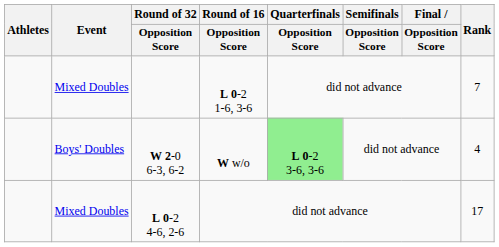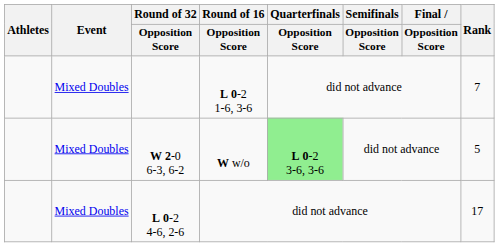 <table class=wikitable style="font-size:90%">
 <tr>
 <th rowspan="2">Athletes</th>
 <th rowspan="2">Event</th>
 <th>Round of 32</th>
 <th>Round of 16</th>
 <th>Quarterfinals</th>
 <th>Semifinals</th>
 <th>Final / </th>
 <th rowspan=2>Rank</th>
 </tr>
 <tr style="font-size:95%">
 <th>Opposition<br>Score</th>
 <th>Opposition<br>Score</th>
 <th>Opposition<br>Score</th>
 <th>Opposition<br>Score</th>
 <th>Opposition<br>Score</th>
 </tr>
 <tr align=center>
 <td align=left><br></td>
 <td align=left><a href='#'>Mixed Doubles</a></td>
 <td></td>
 <td><br><br><strong>L</strong> <strong>0</strong>-2 <br> 1-6, 3-6</td>
 <td colspan=3>did not advance</td>
 <td>7</td>
 </tr>
 <tr align=center>
 <td align=left><br></td>
-<td align=left><a href='#'>Boys' Doubles</a></td>
+<td align=left><a href='#'>Mixed Doubles</a></td>
 <td><br><br><strong>W</strong> <strong>2</strong>-0 <br> 6-3, 6-2</td>
 <td><br><br><strong>W</strong> w/o</td>
 <td style="background: lightgreen;"><br><br><strong>L</strong> <strong>0</strong>-2 <br> 3-6, 3-6</td>
 <td colspan=2>did not advance</td>
-<td>4</td>
+<td>5</td>
 </tr>
 <tr align=center>
 <td align=left><br></td>
 <td align=left><a href='#'>Mixed Doubles</a></td>
 <td><br><br><strong>L</strong> <strong>0</strong>-2 <br> 4-6, 2-6</td>
 <td colspan=4>did not advance</td>
 <td>17</td>
 </tr>
 </table>
